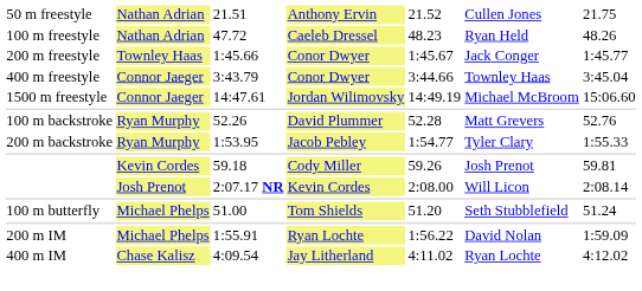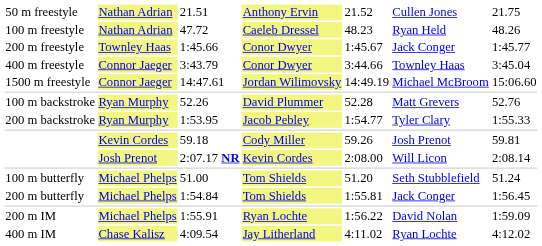 <table>
 <tr valign="top">
 <td>50 m freestyle</td>
 <td bgcolor=#F3F781><a href='#'>Nathan Adrian</a></td>
 <td>21.51</td>
 <td bgcolor=#F3F781><a href='#'>Anthony Ervin</a></td>
 <td>21.52</td>
 <td><a href='#'>Cullen Jones</a></td>
 <td>21.75</td>
 </tr>
 <tr valign="top">
 <td>100 m freestyle</td>
 <td bgcolor=#F3F781><a href='#'>Nathan Adrian</a></td>
 <td>47.72</td>
 <td bgcolor=#F3F781><a href='#'>Caeleb Dressel</a></td>
 <td>48.23</td>
 <td><a href='#'>Ryan Held</a></td>
 <td>48.26</td>
 </tr>
 <tr valign="top">
 <td>200 m freestyle</td>
 <td bgcolor=#F3F781><a href='#'>Townley Haas</a></td>
 <td>1:45.66</td>
 <td bgcolor=#F3F781><a href='#'>Conor Dwyer</a></td>
 <td>1:45.67</td>
 <td><a href='#'>Jack Conger</a></td>
 <td>1:45.77</td>
 </tr>
 <tr valign="top">
 <td>400 m freestyle</td>
 <td bgcolor=#F3F781><a href='#'>Connor Jaeger</a></td>
 <td>3:43.79</td>
 <td bgcolor=#F3F781><a href='#'>Conor Dwyer</a></td>
 <td>3:44.66</td>
 <td><a href='#'>Townley Haas</a></td>
 <td>3:45.04</td>
 </tr>
 <tr valign="top">
 <td>1500 m freestyle</td>
 <td bgcolor=#F3F781><a href='#'>Connor Jaeger</a></td>
 <td>14:47.61</td>
 <td bgcolor=#F3F781><a href='#'>Jordan Wilimovsky</a></td>
 <td>14:49.19</td>
 <td><a href='#'>Michael McBroom</a></td>
 <td>15:06.60</td>
 </tr>
 <tr bgcolor=#DDDDDD>
 <td colspan=7></td>
 </tr>
 <tr valign="top">
 <td>100 m backstroke</td>
 <td bgcolor=#F3F781><a href='#'>Ryan Murphy</a></td>
 <td>52.26</td>
 <td bgcolor=#F3F781><a href='#'>David Plummer</a></td>
 <td>52.28</td>
 <td><a href='#'>Matt Grevers</a></td>
 <td>52.76</td>
 </tr>
 <tr valign="top">
 <td>200 m backstroke</td>
 <td bgcolor=#F3F781><a href='#'>Ryan Murphy</a></td>
 <td>1:53.95</td>
 <td bgcolor=#F3F781><a href='#'>Jacob Pebley</a></td>
 <td>1:54.77</td>
 <td><a href='#'>Tyler Clary</a></td>
 <td>1:55.33</td>
 </tr>
 <tr bgcolor=#DDDDDD>
 <td colspan=7></td>
 </tr>
 <tr valign="top">
 <td></td>
 <td bgcolor=#F3F781><a href='#'>Kevin Cordes</a></td>
 <td>59.18</td>
 <td bgcolor=#F3F781><a href='#'>Cody Miller</a></td>
 <td>59.26</td>
 <td><a href='#'>Josh Prenot</a></td>
 <td>59.81</td>
 </tr>
 <tr valign="top">
 <td></td>
 <td bgcolor=#F3F781><a href='#'>Josh Prenot</a></td>
 <td>2:07.17 <strong><a href='#'>NR</a></strong></td>
 <td bgcolor=#F3F781><a href='#'>Kevin Cordes</a></td>
 <td>2:08.00</td>
 <td><a href='#'>Will Licon</a></td>
 <td>2:08.14</td>
 </tr>
 <tr bgcolor=#DDDDDD>
 <td colspan=7></td>
 </tr>
 <tr valign="top">
 <td>100 m butterfly</td>
 <td bgcolor=#F3F781><a href='#'>Michael Phelps</a></td>
 <td>51.00</td>
 <td bgcolor=#F3F781><a href='#'>Tom Shields</a></td>
 <td>51.20</td>
 <td><a href='#'>Seth Stubblefield</a></td>
 <td>51.24</td>
 </tr>
+<tr valign="top">
+<td>200 m butterfly</td>
+<td bgcolor=#F3F781><a href='#'>Michael Phelps</a></td>
+<td>1:54.84</td>
+<td bgcolor=#F3F781><a href='#'>Tom Shields</a></td>
+<td>1:55.81</td>
+<td><a href='#'>Jack Conger</a></td>
+<td>1:56.45</td>
+</tr>
 <tr bgcolor=#DDDDDD>
 <td colspan=7></td>
 </tr>
 <tr valign="top">
 <td>200 m IM</td>
 <td bgcolor=#F3F781><a href='#'>Michael Phelps</a></td>
 <td>1:55.91</td>
 <td bgcolor=#F3F781><a href='#'>Ryan Lochte</a></td>
 <td>1:56.22</td>
 <td><a href='#'>David Nolan</a></td>
 <td>1:59.09</td>
 </tr>
 <tr valign="top">
 <td>400 m IM</td>
 <td bgcolor=#F3F781><a href='#'>Chase Kalisz</a></td>
 <td>4:09.54</td>
 <td bgcolor=#F3F781><a href='#'>Jay Litherland</a></td>
 <td>4:11.02</td>
 <td><a href='#'>Ryan Lochte</a></td>
 <td>4:12.02</td>
 </tr>
 </table>
